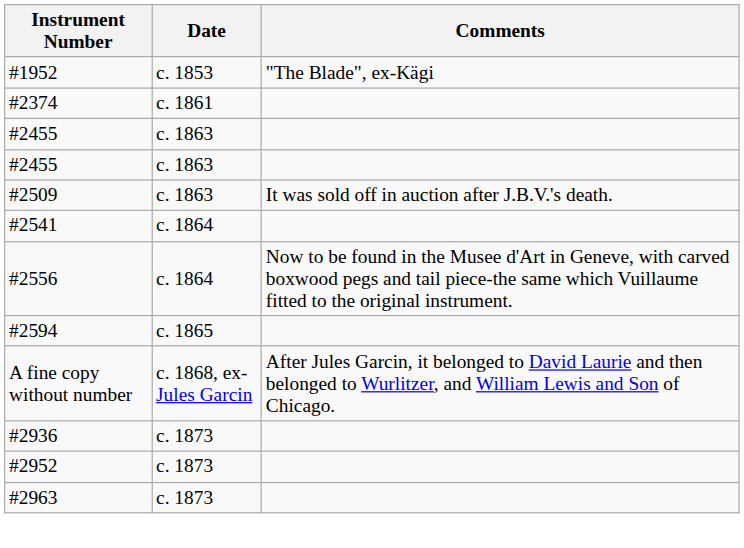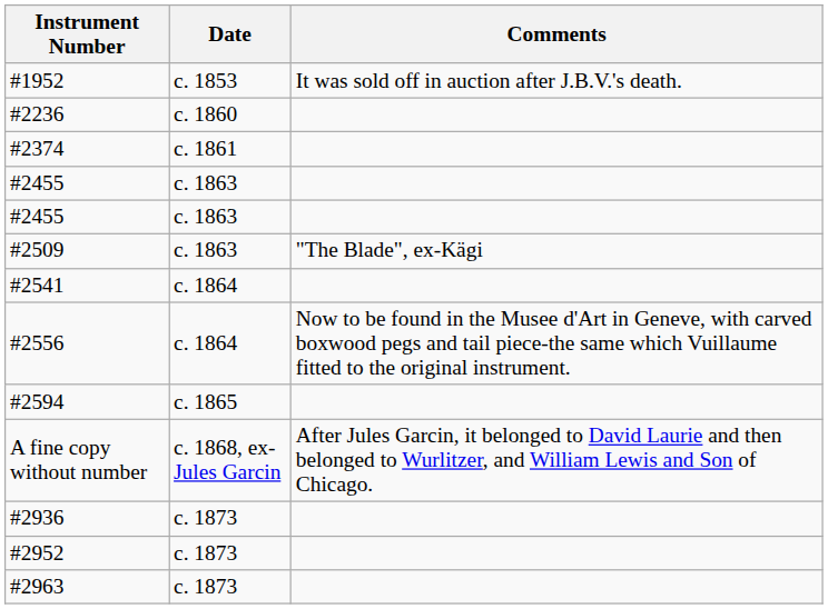 <table class="wikitable">
 <tr>
 <th>Instrument Number</th>
 <th>Date</th>
 <th>Comments</th>
 </tr>
 <tr>
 <td>#1952</td>
 <td>c. 1853</td>
-<td>"The Blade", ex-Kägi</td>
+<td>It was sold off in auction after J.B.V.'s death.</td>
+</tr>
+<tr>
+<td>#2236</td>
+<td>c. 1860</td>
+<td></td>
 </tr>
 <tr>
 <td>#2374</td>
 <td>c. 1861</td>
 <td></td>
 </tr>
 <tr>
 <td>#2455</td>
 <td>c. 1863</td>
 <td></td>
 </tr>
 <tr>
 <td>#2455</td>
 <td>c. 1863</td>
 <td></td>
 </tr>
 <tr>
 <td>#2509</td>
 <td>c. 1863</td>
-<td>It was sold off in auction after J.B.V.'s death.</td>
+<td>"The Blade", ex-Kägi</td>
 </tr>
 <tr>
 <td>#2541</td>
 <td>c. 1864</td>
 <td></td>
 </tr>
 <tr>
 <td>#2556</td>
 <td>c. 1864</td>
 <td>Now to be found in the Musee d'Art in Geneve, with carved boxwood pegs and tail piece-the same which Vuillaume fitted to the original instrument.</td>
 </tr>
 <tr>
 <td>#2594</td>
 <td>c. 1865</td>
 <td></td>
 </tr>
 <tr>
 <td>A fine copy without number</td>
 <td>c. 1868, ex-<a href='#'>Jules Garcin</a></td>
 <td>After Jules Garcin, it belonged to <a href='#'>David Laurie</a> and then belonged to <a href='#'>Wurlitzer</a>, and <a href='#'>William Lewis and Son</a> of Chicago.</td>
 </tr>
 <tr>
 <td>#2936</td>
 <td>c. 1873</td>
 <td></td>
 </tr>
 <tr>
 <td>#2952</td>
 <td>c. 1873</td>
 <td></td>
 </tr>
 <tr>
 <td>#2963</td>
 <td>c. 1873</td>
 <td></td>
 </tr>
 </table>
